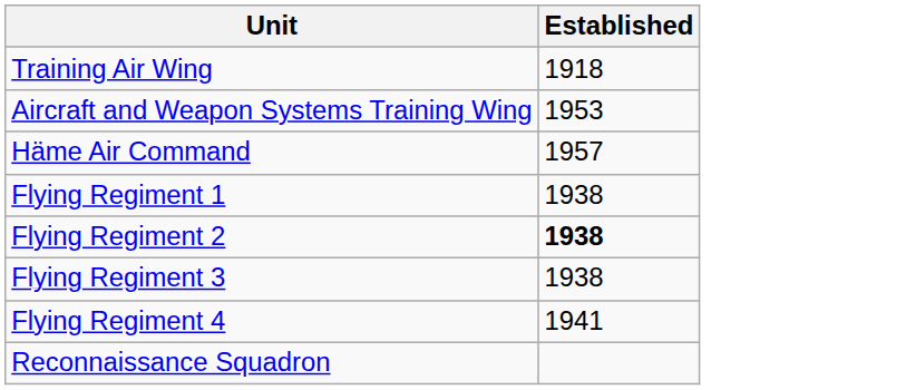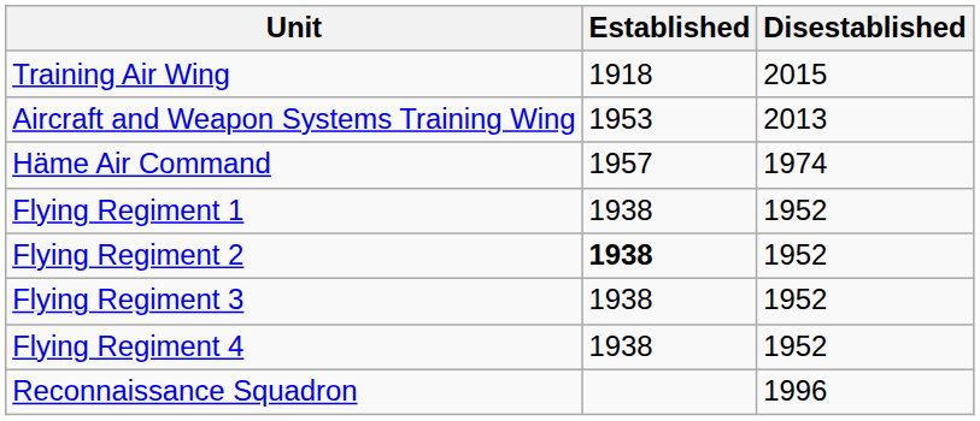 <table class="wikitable sortable">
 <tr>
 <th>Unit</th>
 <th>Established</th>
+<th>Disestablished</th>
 </tr>
 <tr>
 <td><a href='#'>Training Air Wing</a></td>
 <td>1918</td>
+<td>2015</td>
 </tr>
 <tr>
 <td><a href='#'>Aircraft and Weapon Systems Training Wing</a></td>
 <td>1953</td>
+<td>2013</td>
 </tr>
 <tr>
 <td><a href='#'>Häme Air Command</a></td>
 <td>1957</td>
+<td>1974</td>
 </tr>
 <tr>
 <td><a href='#'>Flying Regiment 1</a></td>
 <td>1938</td>
+<td>1952</td>
 </tr>
 <tr>
 <td><a href='#'>Flying Regiment 2</a></td>
 <td><strong>1938</strong></td>
+<td>1952</td>
 </tr>
 <tr>
 <td><a href='#'>Flying Regiment 3</a></td>
 <td>1938</td>
+<td>1952</td>
 </tr>
 <tr>
 <td><a href='#'>Flying Regiment 4</a></td>
-<td>1941</td>
+<td>1938</td>
+<td>1952</td>
 </tr>
 <tr>
 <td><a href='#'>Reconnaissance Squadron</a></td>
 <td></td>
+<td>1996</td>
 </tr>
 </table>
